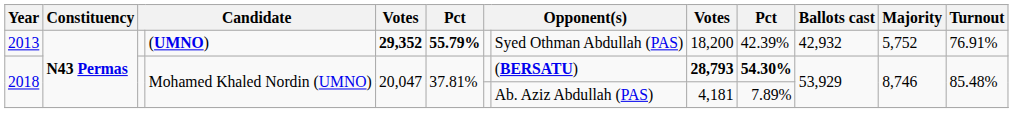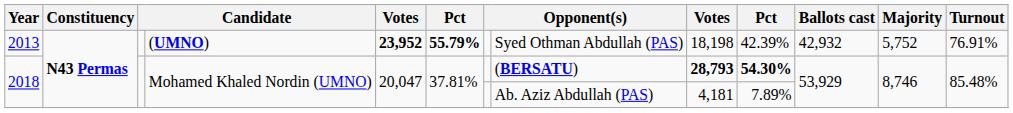 <table class="wikitable" style="margin:0.5em ; font-size:95%">
 <tr>
 <th>Year</th>
 <th>Constituency</th>
 <th colspan=2>Candidate</th>
 <th>Votes</th>
 <th>Pct</th>
 <th colspan=2>Opponent(s)</th>
 <th>Votes</th>
 <th>Pct</th>
 <th>Ballots cast</th>
 <th>Majority</th>
 <th>Turnout</th>
 </tr>
 <tr>
 <td><a href='#'>2013</a></td>
 <td rowspan=3><strong>N43 <a href='#'>Permas</a></strong></td>
 <td></td>
 <td> (<a href='#'><strong>UMNO</strong></a>)</td>
-<td align="right"><strong>29,352</strong></td>
+<td align="right"><strong>23,952</strong></td>
 <td><strong>55.79%</strong></td>
 <td></td>
 <td>Syed Othman Abdullah (<a href='#'>PAS</a>)</td>
-<td align="right">18,200</td>
+<td align="right">18,198</td>
 <td>42.39%</td>
 <td>42,932</td>
 <td>5,752</td>
 <td>76.91%</td>
 </tr>
 <tr>
 <td rowspan=2><a href='#'>2018</a></td>
 <td rowspan=2 ></td>
 <td rowspan=2>Mohamed Khaled Nordin (<a href='#'>UMNO</a>)</td>
 <td rowspan=2 align="right">20,047</td>
 <td rowspan=2>37.81%</td>
 <td></td>
 <td> (<a href='#'><strong>BERSATU</strong></a>)</td>
 <td align="right"><strong>28,793</strong></td>
 <td><strong>54.30%</strong></td>
 <td rowspan=2>53,929</td>
 <td rowspan=2>8,746</td>
 <td rowspan=2>85.48%</td>
 </tr>
 <tr>
 <td></td>
 <td>Ab. Aziz Abdullah (<a href='#'>PAS</a>)</td>
 <td align="right">4,181</td>
 <td align=right>7.89%</td>
 </tr>
 <tr>
 </tr>
 </table>
